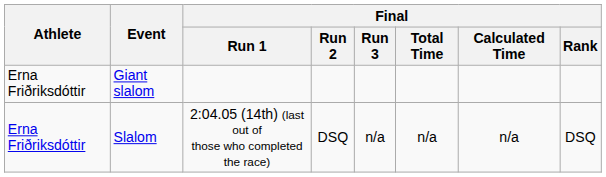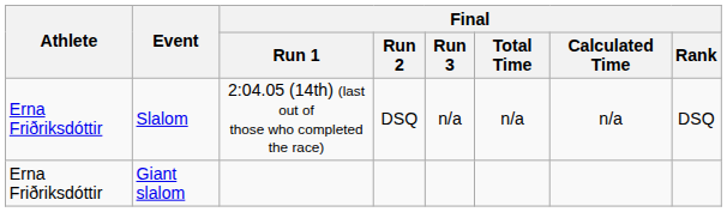 <table class="wikitable" style="font-size:90%">
 <tr>
 <th rowspan="2">Athlete</th>
 <th rowspan="2">Event</th>
 <th colspan="6">Final</th>
 </tr>
 <tr>
 <th>Run 1</th>
 <th>Run 2</th>
 <th>Run 3</th>
 <th>Total Time</th>
 <th>Calculated Time</th>
 <th>Rank</th>
 </tr>
 <tr>
+<td><a href='#'>Erna Friðriksdóttir</a></td>
+<td><a href='#'>Slalom</a></td>
+<td align="center">2:04.05 (14th) <small>(last out of<br> those who completed the race)</small></td>
+<td align="center">DSQ</td>
+<td align="center">n/a</td>
+<td align="center">n/a</td>
+<td align="center">n/a</td>
+<td align="center">DSQ</td>
+</tr>
+<tr>
 <td>Erna Friðriksdóttir</td>
 <td><a href='#'>Giant slalom</a></td>
 <td align="center"></td>
 <td align="center"></td>
 <td align="center"></td>
 <td align="center"></td>
 <td align="center"></td>
 <td align="center"></td>
 </tr>
-<tr>
-<td><a href='#'>Erna Friðriksdóttir</a></td>
-<td><a href='#'>Slalom</a></td>
-<td align="center">2:04.05 (14th) <small>(last out of<br> those who completed the race)</small></td>
-<td align="center">DSQ</td>
-<td align="center">n/a</td>
-<td align="center">n/a</td>
-<td align="center">n/a</td>
-<td align="center">DSQ</td>
-</tr>
 </table>
